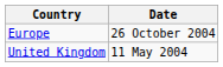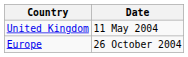 <table class="wikitable">
 <tr>
 <th>Country</th>
 <th>Date</th>
 </tr>
 <tr>
+<td><a href='#'>United Kingdom</a></td>
+<td>11 May 2004</td>
+</tr>
+<tr>
 <td><a href='#'>Europe</a></td>
 <td>26 October 2004</td>
 </tr>
-<tr>
-<td><a href='#'>United Kingdom</a></td>
-<td>11 May 2004</td>
-</tr>
 </table>
